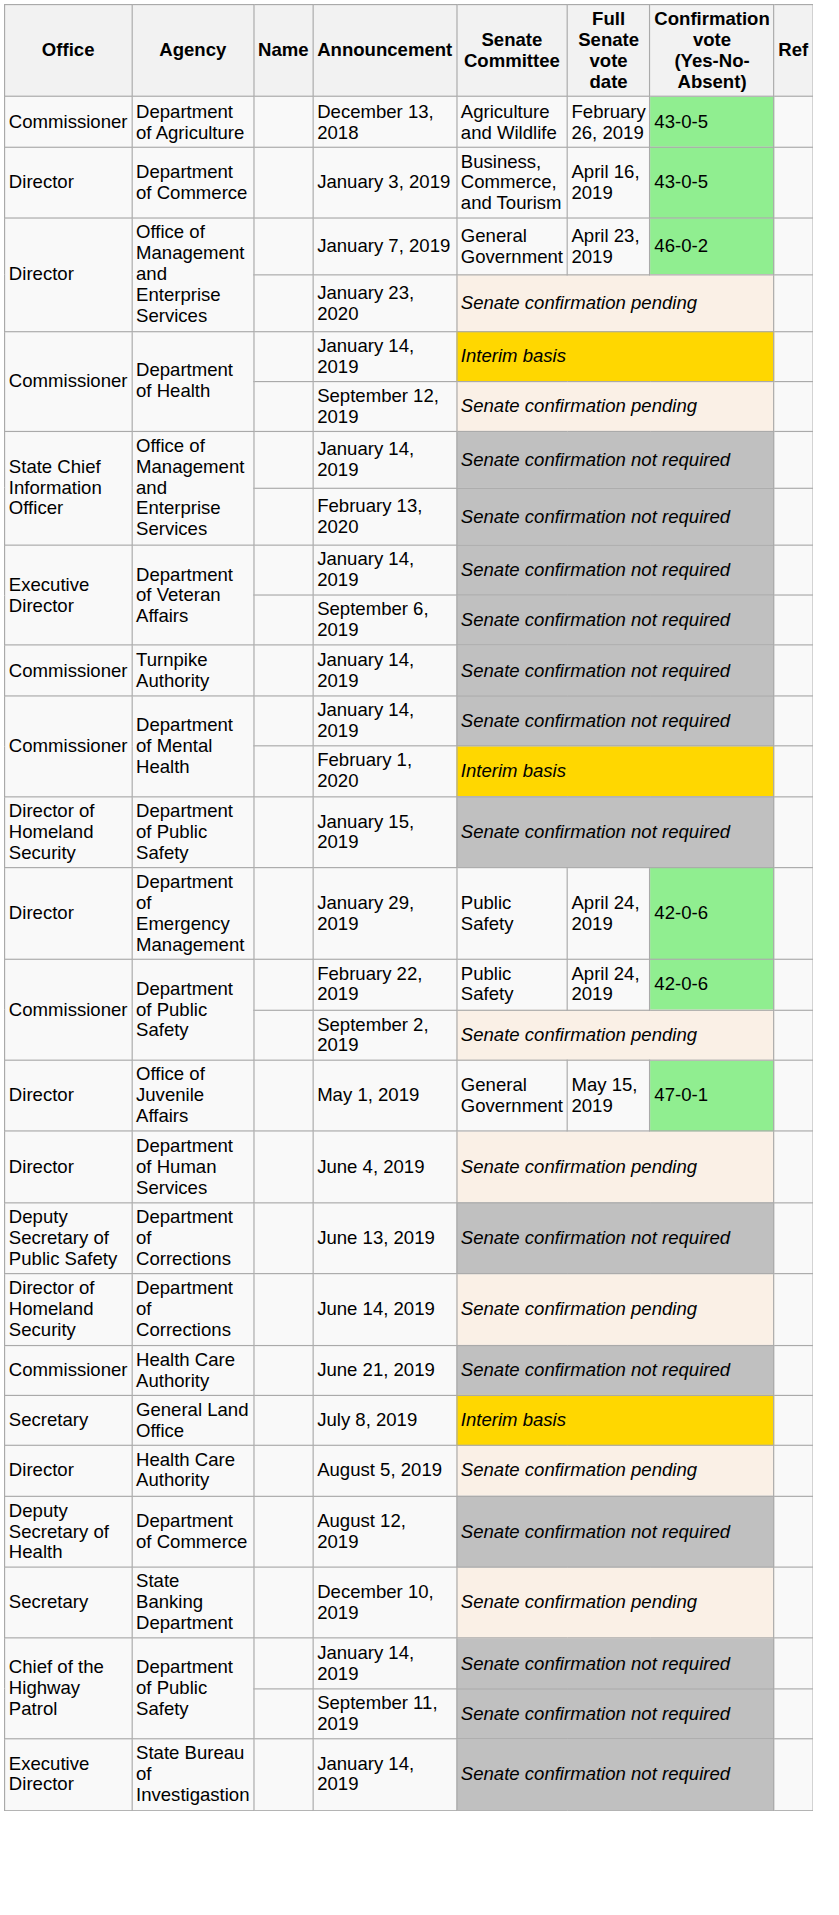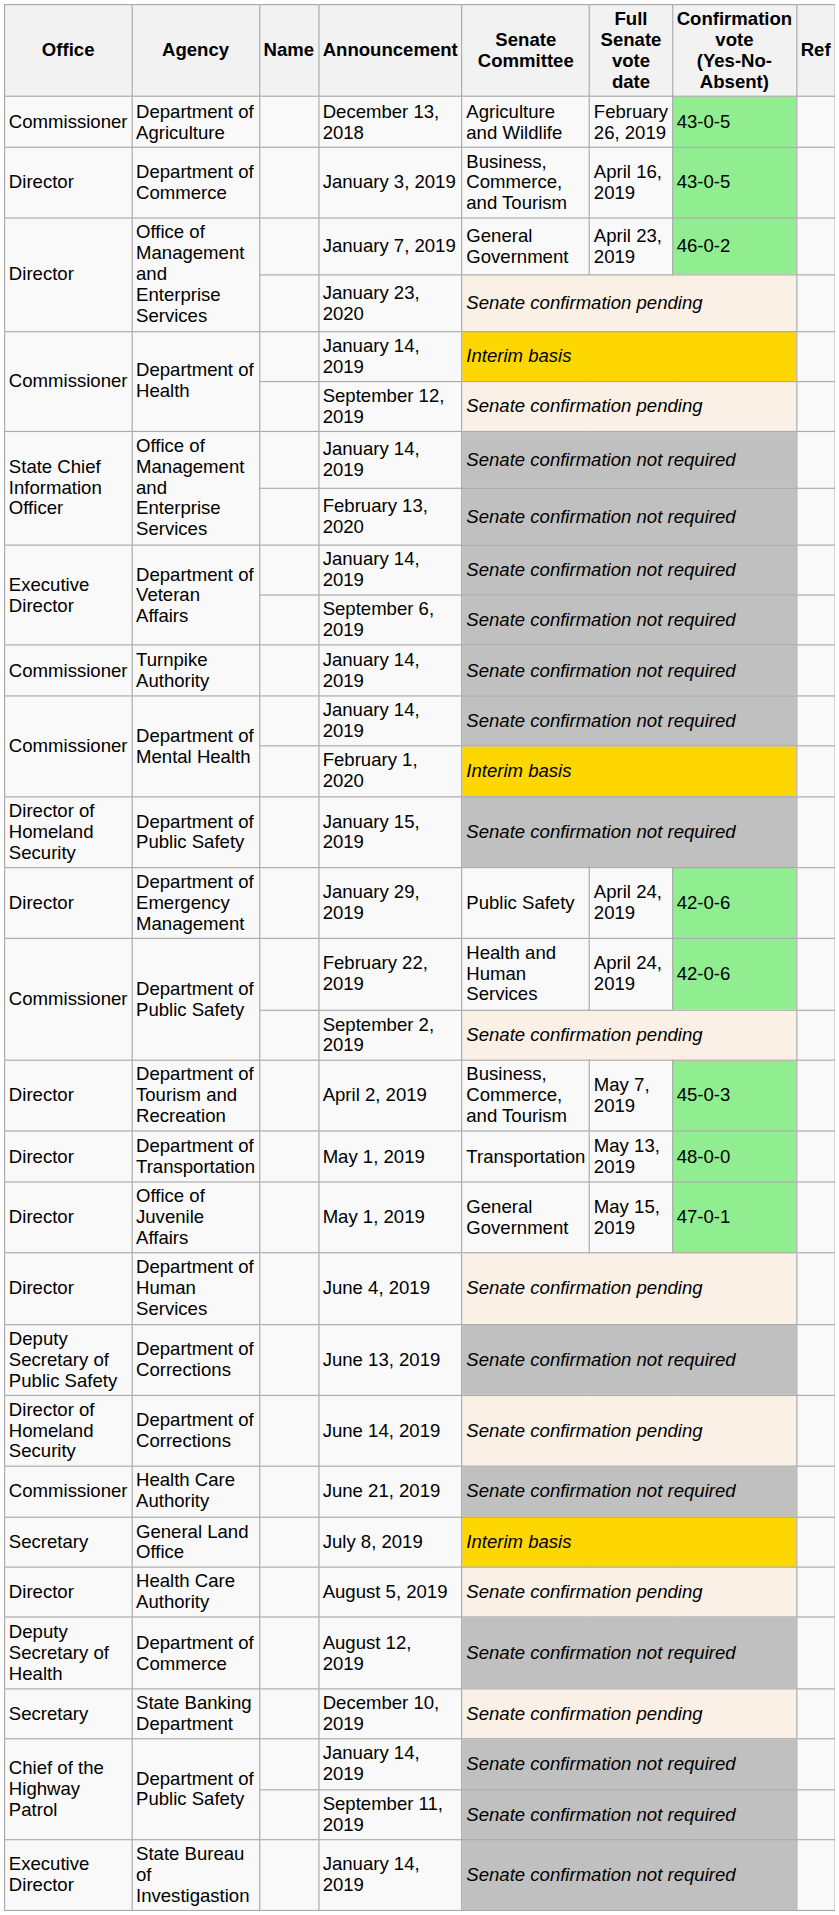 <table class="wikitable sortable  mw-collapsible mw-collapsed">
 <tr>
 <th>Office</th>
 <th>Agency</th>
 <th>Name</th>
 <th data-sort-type="date">Announcement</th>
 <th>Senate Committee</th>
 <th data-sort-type="date">Full Senate<br>vote date</th>
 <th>Confirmation vote <br>(Yes-No-Absent)</th>
 <th>Ref</th>
 </tr>
 <tr>
 <td>Commissioner</td>
 <td>Department of Agriculture</td>
 <td></td>
 <td>December 13, 2018</td>
 <td>Agriculture and Wildlife</td>
 <td>February 26, 2019</td>
 <td style="background:lightgreen;">43-0-5</td>
 <td></td>
 </tr>
 <tr>
 <td>Director</td>
 <td>Department of Commerce</td>
 <td></td>
 <td>January 3, 2019</td>
 <td>Business, Commerce, and Tourism</td>
 <td>April 16, 2019</td>
 <td style="background:lightgreen;">43-0-5</td>
 <td></td>
 </tr>
 <tr>
 <td rowspan=2>Director</td>
 <td rowspan=2>Office of Management and Enterprise Services</td>
 <td></td>
 <td>January 7, 2019</td>
 <td>General Government</td>
 <td>April 23, 2019</td>
 <td style="background:lightgreen;">46-0-2</td>
 <td></td>
 </tr>
 <tr>
 <td></td>
 <td>January 23, 2020</td>
 <td style="background:linen;" colspan="3"><em>Senate confirmation pending</em></td>
 <td></td>
 </tr>
 <tr>
 <td rowspan=2>Commissioner</td>
 <td rowspan=2>Department of Health</td>
 <td></td>
 <td>January 14, 2019</td>
 <td style="background:gold;" colspan="3"><em>Interim basis</em></td>
 <td></td>
 </tr>
 <tr>
 <td></td>
 <td>September 12, 2019</td>
 <td style="background:linen;" colspan="3"><em>Senate confirmation pending</em></td>
 <td></td>
 </tr>
 <tr>
 <td rowspan=2>State Chief Information Officer</td>
 <td rowspan=2>Office of Management and Enterprise Services</td>
 <td></td>
 <td>January 14, 2019</td>
 <td style="background:silver;" colspan="3"><em>Senate confirmation not required</em></td>
 <td></td>
 </tr>
 <tr>
 <td></td>
 <td>February 13, 2020</td>
 <td style="background:silver;" colspan="3"><em>Senate confirmation not required</em></td>
 <td></td>
 </tr>
 <tr>
 <td rowspan="2">Executive Director</td>
 <td rowspan="2">Department of Veteran Affairs</td>
 <td></td>
 <td>January 14, 2019</td>
 <td style="background:silver;" colspan="3"><em>Senate confirmation not required</em></td>
 <td></td>
 </tr>
 <tr>
 <td></td>
 <td>September 6, 2019</td>
 <td style="background:silver;" colspan="3"><em>Senate confirmation not required</em></td>
 <td></td>
 </tr>
 <tr>
 <td>Commissioner</td>
 <td>Turnpike Authority</td>
 <td></td>
 <td>January 14, 2019</td>
 <td style="background:silver;" colspan="3"><em>Senate confirmation not required</em></td>
 <td></td>
 </tr>
 <tr>
 <td rowspan="2">Commissioner</td>
 <td rowspan="2">Department of Mental Health</td>
 <td></td>
 <td>January 14, 2019</td>
 <td style="background:silver;" colspan="3"><em>Senate confirmation not required</em></td>
 <td></td>
 </tr>
 <tr>
 <td></td>
 <td>February 1, 2020</td>
 <td style="background:gold;" colspan="3"><em>Interim basis</em></td>
 <td></td>
 </tr>
 <tr>
 <td>Director of Homeland Security</td>
 <td>Department of Public Safety</td>
 <td></td>
 <td>January 15, 2019</td>
 <td style="background:silver;" colspan="3"><em>Senate confirmation not required</em></td>
 <td></td>
 </tr>
 <tr>
 <td>Director</td>
 <td>Department of Emergency Management</td>
 <td></td>
 <td>January 29, 2019</td>
 <td>Public Safety</td>
 <td>April 24, 2019</td>
 <td style="background:lightgreen;">42-0-6</td>
 <td></td>
 </tr>
 <tr>
 <td rowspan="2">Commissioner</td>
 <td rowspan="2">Department of Public Safety</td>
 <td></td>
 <td>February 22, 2019</td>
-<td>Public Safety</td>
+<td>Health and Human Services</td>
 <td>April 24, 2019</td>
 <td style="background:lightgreen;">42-0-6</td>
 <td></td>
 </tr>
 <tr>
 <td></td>
 <td>September 2, 2019</td>
 <td style="background:linen;" colspan="3"><em>Senate confirmation pending</em></td>
+<td></td>
+</tr>
+<tr>
+<td>Director</td>
+<td>Department of Tourism and Recreation</td>
+<td></td>
+<td>April 2, 2019</td>
+<td>Business, Commerce, and Tourism</td>
+<td>May 7, 2019</td>
+<td style="background:lightgreen;">45-0-3</td>
+<td></td>
+</tr>
+<tr>
+<td>Director</td>
+<td>Department of Transportation</td>
+<td></td>
+<td>May 1, 2019</td>
+<td>Transportation</td>
+<td>May 13, 2019</td>
+<td style="background:lightgreen;">48-0-0</td>
 <td></td>
 </tr>
 <tr>
 <td>Director</td>
 <td>Office of Juvenile Affairs</td>
 <td></td>
 <td>May 1, 2019</td>
 <td>General Government</td>
 <td>May 15, 2019</td>
 <td style="background:lightgreen;">47-0-1</td>
 <td></td>
 </tr>
 <tr>
 <td>Director</td>
 <td>Department of Human Services</td>
 <td></td>
 <td>June 4, 2019</td>
 <td style="background:linen;" colspan="3"><em>Senate confirmation pending</em></td>
 <td></td>
 </tr>
 <tr>
 <td>Deputy Secretary of Public Safety</td>
 <td>Department of Corrections</td>
 <td></td>
 <td>June 13, 2019</td>
 <td style="background:silver;" colspan="3"><em>Senate confirmation not required</em></td>
 <td></td>
 </tr>
 <tr>
 <td>Director of Homeland Security</td>
 <td>Department of Corrections</td>
 <td></td>
 <td>June 14, 2019</td>
 <td style="background:linen;" colspan="3"><em>Senate confirmation pending</em></td>
 <td></td>
 </tr>
 <tr>
 <td>Commissioner</td>
 <td>Health Care Authority</td>
 <td></td>
 <td>June 21, 2019</td>
 <td style="background:silver;" colspan="3"><em>Senate confirmation not required</em></td>
 <td></td>
 </tr>
 <tr>
 <td>Secretary</td>
 <td>General Land Office</td>
 <td></td>
 <td>July 8, 2019</td>
 <td style="background:gold;" colspan="3"><em>Interim basis</em></td>
 <td></td>
 </tr>
 <tr>
 <td>Director</td>
 <td>Health Care Authority</td>
 <td></td>
 <td>August 5, 2019</td>
 <td style="background:linen;" colspan="3"><em>Senate confirmation pending</em></td>
 <td></td>
 </tr>
 <tr>
 <td>Deputy Secretary of Health</td>
 <td>Department of Commerce</td>
 <td></td>
 <td>August 12, 2019</td>
 <td style="background:silver;" colspan="3"><em>Senate confirmation not required</em></td>
 <td></td>
 </tr>
 <tr>
 <td>Secretary</td>
 <td>State Banking Department</td>
 <td></td>
 <td>December 10, 2019</td>
 <td style="background:linen;" colspan="3"><em>Senate confirmation pending</em></td>
 <td></td>
 </tr>
 <tr>
 <td rowspan="2">Chief of the Highway Patrol</td>
 <td rowspan="2">Department of Public Safety</td>
 <td></td>
 <td>January 14, 2019</td>
 <td style="background:silver;" colspan="3"><em>Senate confirmation not required</em></td>
 <td></td>
 </tr>
 <tr>
 <td></td>
 <td>September 11, 2019</td>
 <td style="background:silver;" colspan="3"><em>Senate confirmation not required</em></td>
 <td></td>
 </tr>
 <tr>
 <td>Executive Director</td>
 <td>State Bureau of Investigastion</td>
 <td></td>
 <td>January 14, 2019</td>
 <td style="background:silver;" colspan="3"><em>Senate confirmation not required</em></td>
 <td></td>
 </tr>
 </table>
